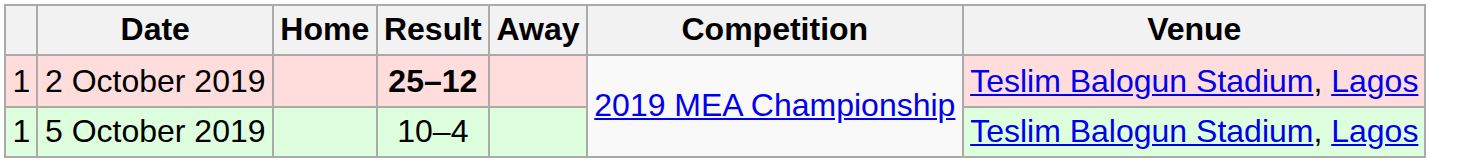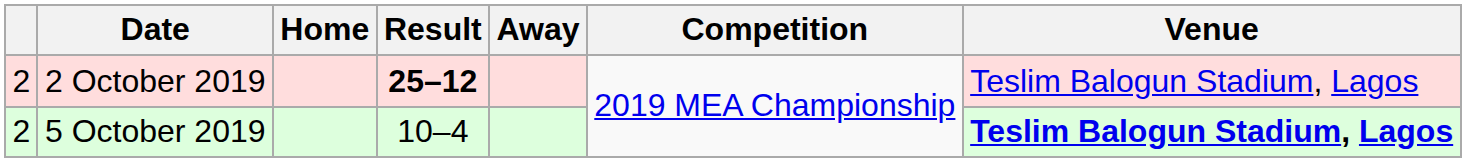 <table class="wikitable">
 <tr>
 <th></th>
 <th>Date</th>
 <th>Home</th>
 <th>Result</th>
 <th>Away</th>
 <th>Competition</th>
 <th>Venue</th>
 </tr>
 <tr>
-<td bgcolor=#FFDDDD>1</td>
+<td bgcolor=#FFDDDD>2</td>
 <td bgcolor=#FFDDDD>2 October 2019</td>
 <td bgcolor=#FFDDDD></td>
 <td bgcolor=#FFDDDD align=center><strong>25–12</strong></td>
 <td bgcolor=#FFDDDD><strong></strong></td>
 <td rowspan=2><a href='#'>2019 MEA Championship</a></td>
 <td bgcolor=#FFDDDD> <a href='#'>Teslim Balogun Stadium</a>, <a href='#'>Lagos</a></td>
 </tr>
 <tr bgcolor=#DDFFDD>
-<td>1</td>
+<td>2</td>
 <td>5 October 2019</td>
 <td><strong></strong></td>
 <td align=center>10–4</td>
 <td></td>
-<td> <a href='#'>Teslim Balogun Stadium</a>, <a href='#'>Lagos</a></td>
+<td><strong> <a href='#'>Teslim Balogun Stadium</a>, <a href='#'>Lagos</a></strong></td>
 </tr>
 <tr>
 </tr>
 </table>
